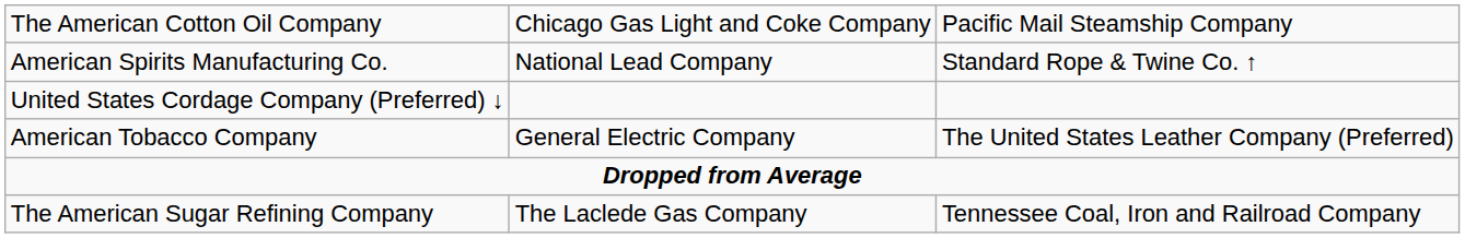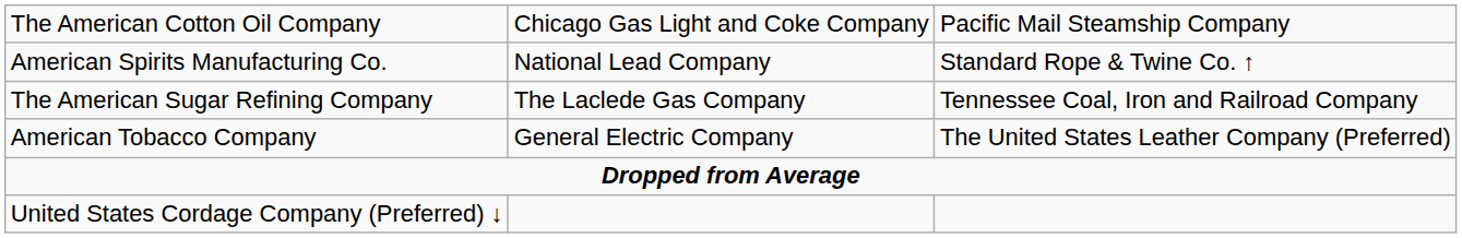 <table class="wikitable" border="1">
 <tr>
 <td>The American Cotton Oil Company</td>
 <td>Chicago Gas Light and Coke Company</td>
 <td>Pacific Mail Steamship Company</td>
 </tr>
 <tr>
 <td>American Spirits Manufacturing Co.</td>
 <td>National Lead Company</td>
 <td>Standard Rope & Twine Co. ↑</td>
 </tr>
 <tr>
-<td>United States Cordage Company (Preferred) ↓</td>
-<td></td>
-<td></td>
+<td>The American Sugar Refining Company</td>
+<td>The Laclede Gas Company</td>
+<td>Tennessee Coal, Iron and Railroad Company</td>
 </tr>
 <tr>
 <td>American Tobacco Company</td>
 <td>General Electric Company</td>
 <td>The United States Leather Company (Preferred)</td>
 </tr>
 <tr>
 <td colspan="3" align="center"><strong><em>Dropped from Average</em></strong></td>
 </tr>
 <tr>
-<td>The American Sugar Refining Company</td>
-<td>The Laclede Gas Company</td>
-<td>Tennessee Coal, Iron and Railroad Company</td>
+<td>United States Cordage Company (Preferred) ↓</td>
+<td></td>
+<td></td>
 </tr>
 </table>
